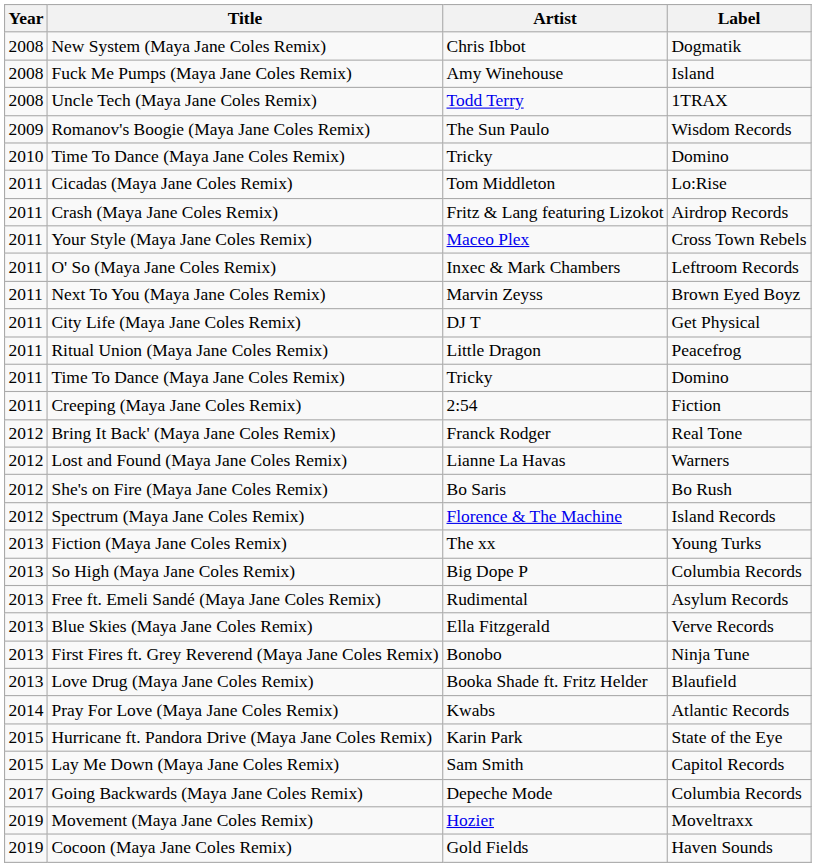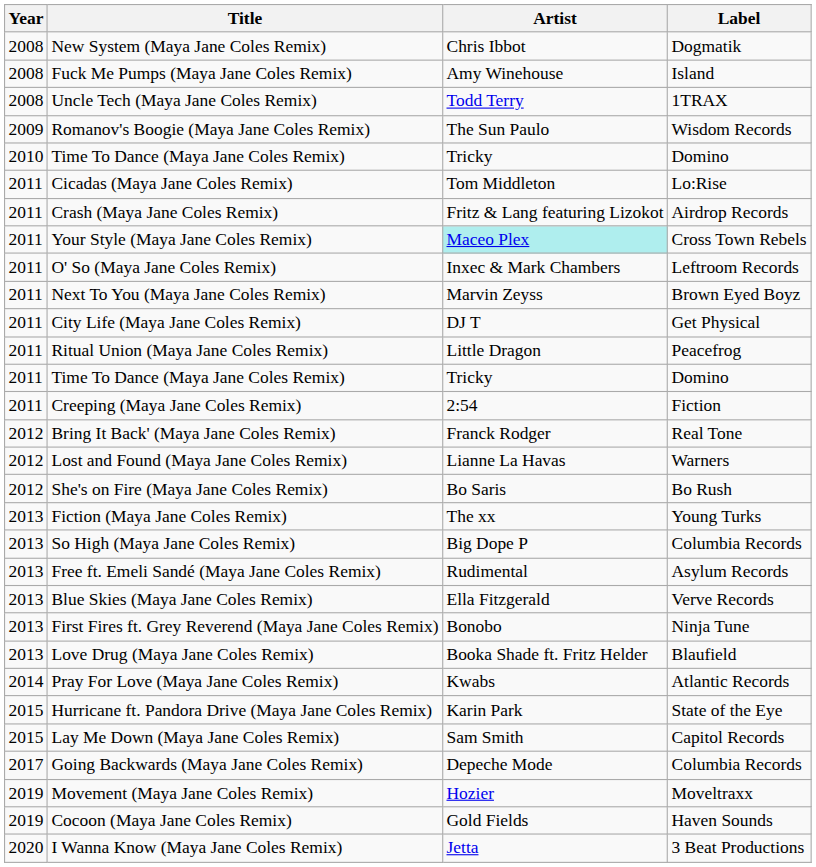 <table class="wikitable plainrowheaders" style="text-align:left;">
 <tr>
 <th>Year</th>
 <th>Title</th>
 <th>Artist</th>
 <th>Label</th>
 </tr>
 <tr>
 <td>2008</td>
 <td>New System (Maya Jane Coles Remix)</td>
 <td>Chris Ibbot</td>
 <td>Dogmatik</td>
 </tr>
 <tr>
 <td>2008</td>
 <td>Fuck Me Pumps (Maya Jane Coles Remix)</td>
 <td>Amy Winehouse</td>
 <td>Island</td>
 </tr>
 <tr>
 <td>2008</td>
 <td>Uncle Tech (Maya Jane Coles Remix)</td>
 <td><a href='#'>Todd Terry</a></td>
 <td>1TRAX</td>
 </tr>
 <tr>
 <td>2009</td>
 <td>Romanov's Boogie (Maya Jane Coles Remix)</td>
 <td>The Sun Paulo</td>
 <td>Wisdom Records</td>
 </tr>
 <tr>
 <td>2010</td>
 <td>Time To Dance (Maya Jane Coles Remix)</td>
 <td>Tricky</td>
 <td>Domino</td>
 </tr>
 <tr>
 <td>2011</td>
 <td>Cicadas (Maya Jane Coles Remix)</td>
 <td>Tom Middleton</td>
 <td>Lo:Rise</td>
 </tr>
 <tr>
 <td>2011</td>
 <td>Crash (Maya Jane Coles Remix)</td>
 <td>Fritz & Lang featuring Lizokot</td>
 <td>Airdrop Records</td>
 </tr>
 <tr>
 <td>2011</td>
 <td>Your Style (Maya Jane Coles Remix)</td>
-<td><a href='#'>Maceo Plex</a></td>
+<td style="background: paleturquoise;"><a href='#'>Maceo Plex</a></td>
 <td>Cross Town Rebels</td>
 </tr>
 <tr>
 <td>2011</td>
 <td>O' So (Maya Jane Coles Remix)</td>
 <td>Inxec & Mark Chambers</td>
 <td>Leftroom Records</td>
 </tr>
 <tr>
 <td>2011</td>
 <td>Next To You (Maya Jane Coles Remix)</td>
 <td>Marvin Zeyss</td>
 <td>Brown Eyed Boyz</td>
 </tr>
 <tr>
 <td>2011</td>
 <td>City Life (Maya Jane Coles Remix)</td>
 <td>DJ T</td>
 <td>Get Physical</td>
 </tr>
 <tr>
 <td>2011</td>
 <td>Ritual Union (Maya Jane Coles Remix)</td>
 <td>Little Dragon</td>
 <td>Peacefrog</td>
 </tr>
 <tr>
 <td>2011</td>
 <td>Time To Dance (Maya Jane Coles Remix)</td>
 <td>Tricky</td>
 <td>Domino</td>
 </tr>
 <tr>
 <td>2011</td>
 <td>Creeping (Maya Jane Coles Remix)</td>
 <td>2:54</td>
 <td>Fiction</td>
 </tr>
 <tr>
 <td>2012</td>
 <td>Bring It Back' (Maya Jane Coles Remix)</td>
 <td>Franck Rodger</td>
 <td>Real Tone</td>
 </tr>
 <tr>
 <td>2012</td>
 <td>Lost and Found (Maya Jane Coles Remix)</td>
 <td>Lianne La Havas</td>
 <td>Warners</td>
 </tr>
 <tr>
 <td>2012</td>
 <td>She's on Fire (Maya Jane Coles Remix)</td>
 <td>Bo Saris</td>
 <td>Bo Rush</td>
-</tr>
-<tr>
-<td>2012</td>
-<td>Spectrum (Maya Jane Coles Remix)</td>
-<td><a href='#'>Florence & The Machine</a></td>
-<td>Island Records</td>
 </tr>
 <tr>
 <td>2013</td>
 <td>Fiction (Maya Jane Coles Remix)</td>
 <td>The xx</td>
 <td>Young Turks</td>
 </tr>
 <tr>
 <td>2013</td>
 <td>So High (Maya Jane Coles Remix)</td>
 <td>Big Dope P</td>
 <td>Columbia Records</td>
 </tr>
 <tr>
 <td>2013</td>
 <td>Free ft. Emeli Sandé (Maya Jane Coles Remix)</td>
 <td>Rudimental</td>
 <td>Asylum Records</td>
 </tr>
 <tr>
 <td>2013</td>
 <td>Blue Skies (Maya Jane Coles Remix)</td>
 <td>Ella Fitzgerald</td>
 <td>Verve Records</td>
 </tr>
 <tr>
 <td>2013</td>
 <td>First Fires ft. Grey Reverend (Maya Jane Coles Remix)</td>
 <td>Bonobo</td>
 <td>Ninja Tune</td>
 </tr>
 <tr>
 <td>2013</td>
 <td>Love Drug (Maya Jane Coles Remix)</td>
 <td>Booka Shade ft. Fritz Helder</td>
 <td>Blaufield</td>
 </tr>
 <tr>
 <td>2014</td>
 <td>Pray For Love (Maya Jane Coles Remix)</td>
 <td>Kwabs</td>
 <td>Atlantic Records</td>
 </tr>
 <tr>
 <td>2015</td>
 <td>Hurricane ft. Pandora Drive (Maya Jane Coles Remix)</td>
 <td>Karin Park</td>
 <td>State of the Eye</td>
 </tr>
 <tr>
 <td>2015</td>
 <td>Lay Me Down (Maya Jane Coles Remix)</td>
 <td>Sam Smith</td>
 <td>Capitol Records</td>
 </tr>
 <tr>
 <td>2017</td>
 <td>Going Backwards (Maya Jane Coles Remix)</td>
 <td>Depeche Mode</td>
 <td>Columbia Records</td>
 </tr>
 <tr>
 <td>2019</td>
 <td>Movement (Maya Jane Coles Remix)</td>
 <td><a href='#'>Hozier</a></td>
 <td>Moveltraxx</td>
 </tr>
 <tr>
 <td>2019</td>
 <td>Cocoon (Maya Jane Coles Remix)</td>
 <td>Gold Fields</td>
 <td>Haven Sounds</td>
 </tr>
+<tr>
+<td>2020</td>
+<td>I Wanna Know (Maya Jane Coles Remix)</td>
+<td><a href='#'>Jetta</a></td>
+<td>3 Beat Productions</td>
+</tr>
 </table>
